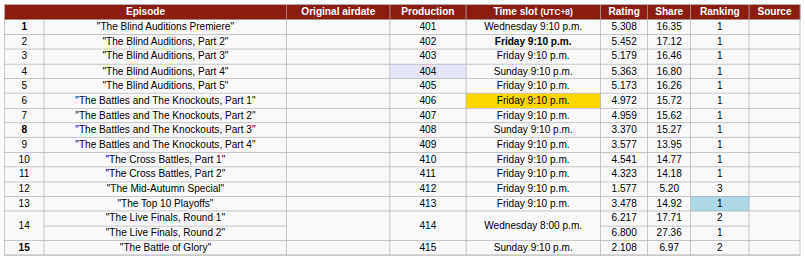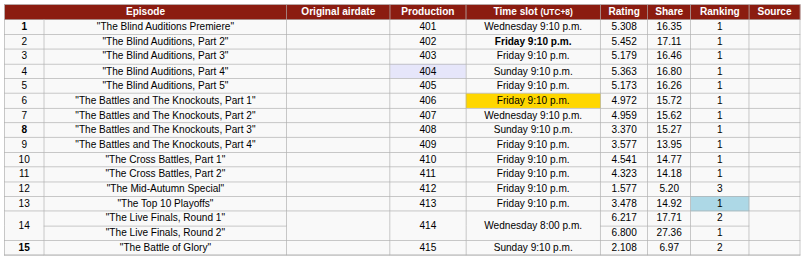 <table class="wikitable" style="text-align:center; line-height:16px; width:100%;">
 <tr>
 <th style="background:#8b1c10; color:white;" colspan="2">Episode</th>
 <th style="background:#8b1c10; color:white;">Original airdate</th>
 <th style="background:#8b1c10; color:white;">Production</th>
 <th style="background:#8b1c10; color:white;">Time slot <small>(UTC+8)</small></th>
 <th style="background:#8b1c10; color:white;">Rating</th>
 <th style="background:#8b1c10; color:white;">Share</th>
 <th style="background:#8b1c10; color:white;">Ranking</th>
 <th style="background:#8b1c10; color:white;">Source</th>
 </tr>
 <tr>
 <td style="width:05%;"><strong>1</strong></td>
 <td>"The Blind Auditions Premiere"</td>
 <td></td>
 <td>401</td>
 <td>Wednesday 9:10 p.m.</td>
 <td>5.308</td>
 <td>16.35</td>
 <td>1</td>
 <td></td>
 </tr>
 <tr>
 <td>2</td>
 <td>"The Blind Auditions, Part 2"</td>
 <td></td>
 <td>402</td>
 <td><strong>Friday 9:10 p.m.</strong></td>
 <td>5.452</td>
-<td>17.12</td>
+<td>17.11</td>
 <td>1</td>
 <td></td>
 </tr>
 <tr>
 <td>3</td>
 <td>"The Blind Auditions, Part 3"</td>
 <td></td>
 <td>403</td>
 <td>Friday 9:10 p.m.</td>
 <td>5.179</td>
 <td>16.46</td>
 <td>1</td>
 <td></td>
 </tr>
 <tr>
 <td>4</td>
 <td>"The Blind Auditions, Part 4"</td>
 <td></td>
 <td style="background: lavender;">404</td>
 <td>Sunday 9:10 p.m.</td>
 <td>5.363</td>
 <td>16.80</td>
 <td>1</td>
 <td></td>
 </tr>
 <tr>
 <td>5</td>
 <td>"The Blind Auditions, Part 5"</td>
 <td></td>
 <td>405</td>
 <td>Friday 9:10 p.m.</td>
 <td>5.173</td>
 <td>16.26</td>
 <td>1</td>
 <td></td>
 </tr>
 <tr>
 <td>6</td>
 <td>"The Battles and The Knockouts, Part 1"</td>
 <td></td>
 <td>406</td>
 <td style="background: gold;">Friday 9:10 p.m.</td>
 <td>4.972</td>
 <td>15.72</td>
 <td>1</td>
 <td></td>
 </tr>
 <tr>
 <td>7</td>
 <td>"The Battles and The Knockouts, Part 2"</td>
 <td></td>
 <td>407</td>
-<td>Friday 9:10 p.m.</td>
+<td>Wednesday 9:10 p.m.</td>
 <td>4.959</td>
 <td>15.62</td>
 <td>1</td>
 <td></td>
 </tr>
 <tr>
 <td><strong>8</strong></td>
 <td>"The Battles and The Knockouts, Part 3"</td>
 <td></td>
 <td>408</td>
 <td>Sunday 9:10 p.m.</td>
 <td>3.370</td>
 <td>15.27</td>
 <td>1</td>
 <td></td>
 </tr>
 <tr>
 <td>9</td>
 <td>"The Battles and The Knockouts, Part 4"</td>
 <td></td>
 <td>409</td>
 <td>Friday 9:10 p.m.</td>
 <td>3.577</td>
 <td>13.95</td>
 <td>1</td>
 <td></td>
 </tr>
 <tr>
 <td>10</td>
 <td>"The Cross Battles, Part 1"</td>
 <td></td>
 <td>410</td>
 <td>Friday 9:10 p.m.</td>
 <td>4.541</td>
 <td>14.77</td>
 <td>1</td>
 <td></td>
 </tr>
 <tr>
 <td>11</td>
 <td>"The Cross Battles, Part 2"</td>
 <td></td>
 <td>411</td>
 <td>Friday 9:10 p.m.</td>
 <td>4.323</td>
 <td>14.18</td>
 <td>1</td>
 <td></td>
 </tr>
 <tr>
 <td style="width:05%;">12</td>
 <td>"The Mid-Autumn Special"</td>
 <td></td>
 <td>412</td>
 <td>Friday 9:10 p.m.</td>
 <td>1.577</td>
 <td>5.20</td>
 <td>3</td>
 <td></td>
 </tr>
 <tr>
 <td>13</td>
 <td>"The Top 10 Playoffs"</td>
 <td></td>
 <td>413</td>
 <td>Friday 9:10 p.m.</td>
 <td>3.478</td>
 <td>14.92</td>
 <td style="background: lightblue;">1</td>
 <td></td>
 </tr>
 <tr>
 <td rowspan=2>14</td>
 <td>"The Live Finals, Round 1"</td>
 <td rowspan=2></td>
 <td rowspan=2>414</td>
 <td rowspan=2>Wednesday 8:00 p.m.</td>
 <td>6.217</td>
 <td>17.71</td>
 <td>2</td>
 <td rowspan=2></td>
 </tr>
 <tr>
 <td>"The Live Finals, Round 2"</td>
 <td>6.800</td>
 <td>27.36</td>
 <td>1</td>
 </tr>
 <tr>
 <td><strong>15</strong></td>
 <td>"The Battle of Glory"</td>
 <td></td>
 <td>415</td>
 <td>Sunday 9:10 p.m.</td>
 <td>2.108</td>
 <td>6.97</td>
 <td>2</td>
 <td></td>
 </tr>
 <tr>
 </tr>
 </table>
